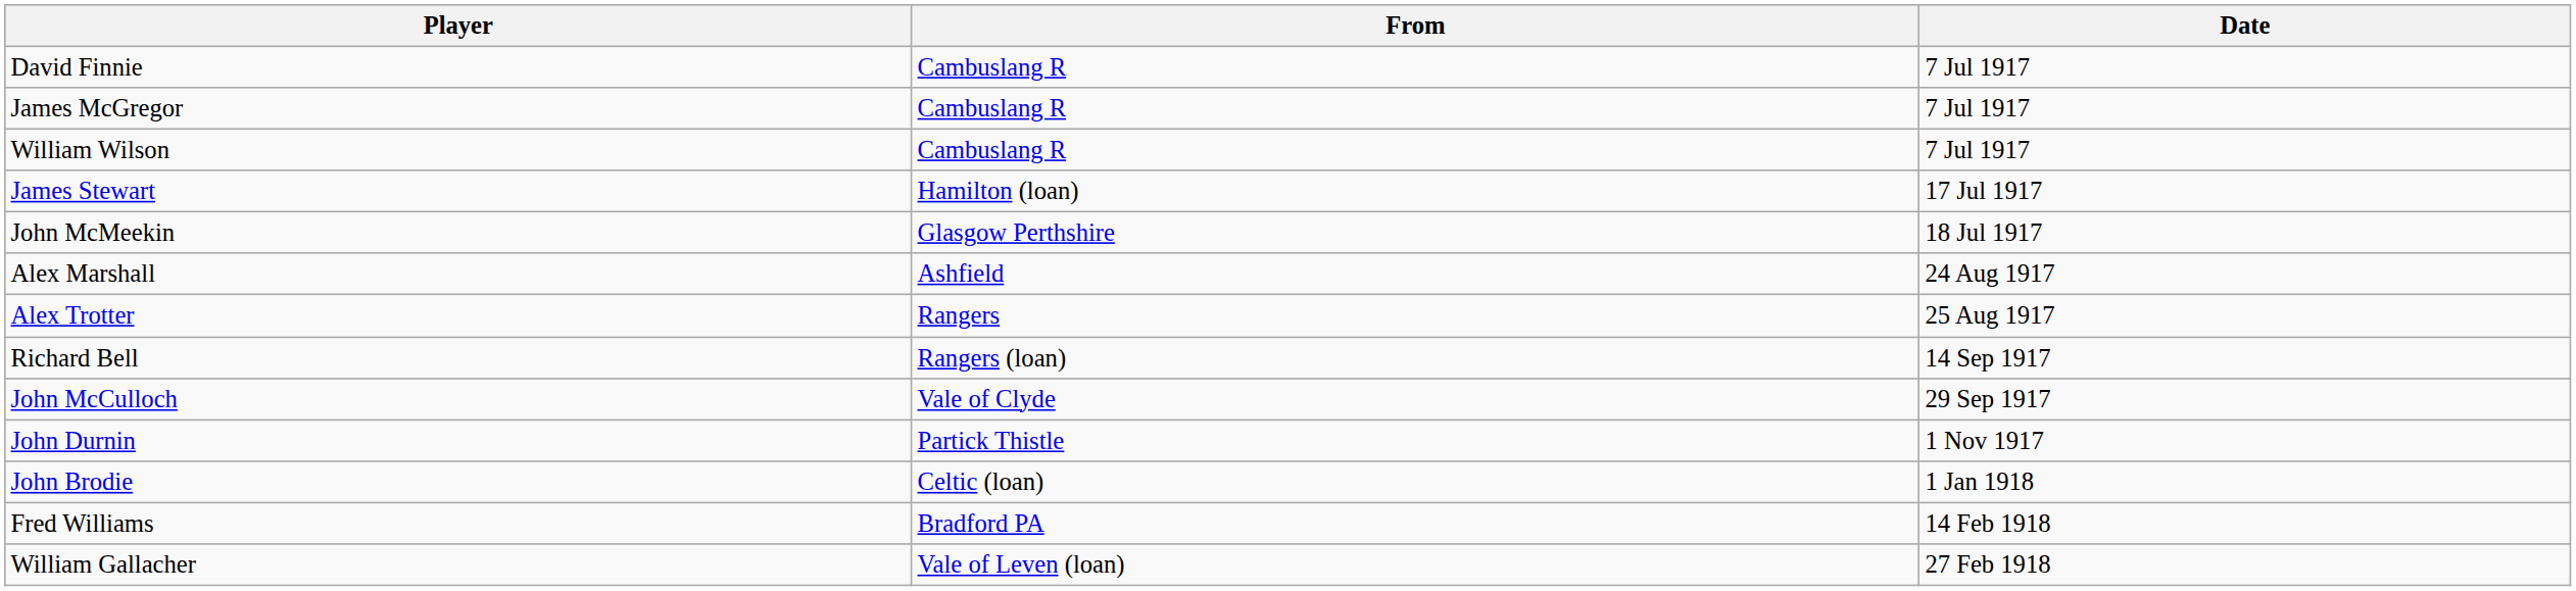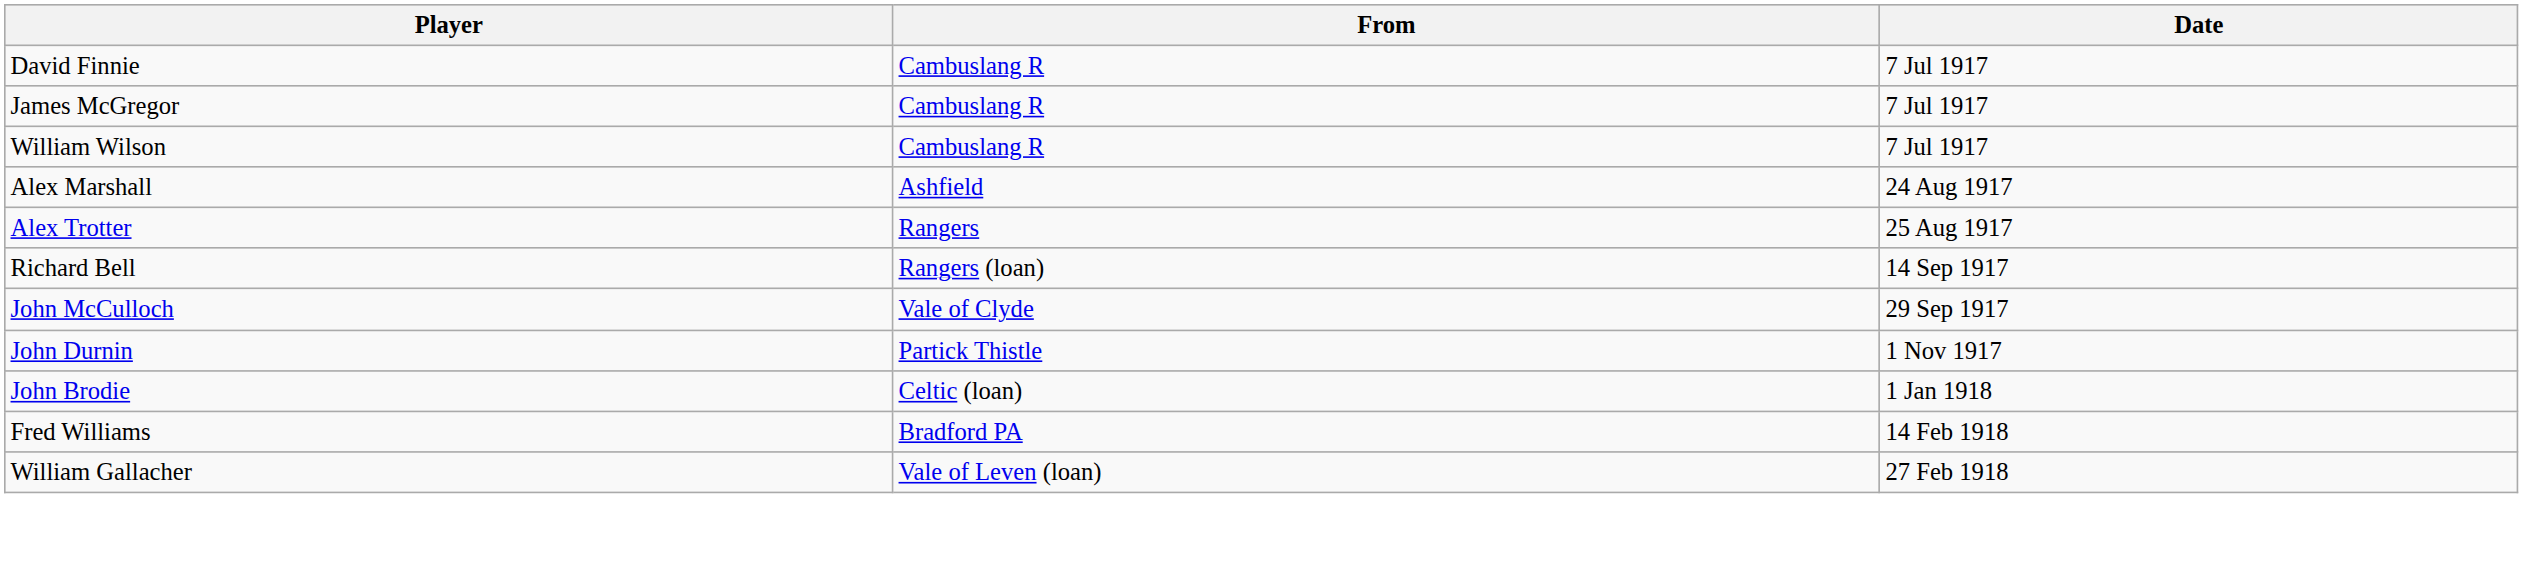 <table class="wikitable" style="text-align:center; font-size:95%;width:98%; text-align:left">
 <tr>
 <th>Player</th>
 <th>From</th>
 <th>Date</th>
 </tr>
 <tr>
 <td> David Finnie</td>
 <td> <a href='#'>Cambuslang R</a></td>
 <td>7 Jul 1917</td>
 </tr>
 <tr>
 <td> James McGregor</td>
 <td> <a href='#'>Cambuslang R</a></td>
 <td>7 Jul 1917</td>
 </tr>
 <tr>
 <td> William Wilson</td>
 <td> <a href='#'>Cambuslang R</a></td>
 <td>7 Jul 1917</td>
-</tr>
-<tr>
-<td> <a href='#'>James Stewart</a></td>
-<td> <a href='#'>Hamilton</a> (loan)</td>
-<td>17 Jul 1917</td>
-</tr>
-<tr>
-<td> John McMeekin</td>
-<td> <a href='#'>Glasgow Perthshire</a></td>
-<td>18 Jul 1917</td>
 </tr>
 <tr>
 <td> Alex Marshall</td>
 <td> <a href='#'>Ashfield</a></td>
 <td>24 Aug 1917</td>
 </tr>
 <tr>
 <td> <a href='#'>Alex Trotter</a></td>
 <td> <a href='#'>Rangers</a></td>
 <td>25 Aug 1917</td>
 </tr>
 <tr>
 <td> Richard Bell</td>
 <td> <a href='#'>Rangers</a> (loan)</td>
 <td>14 Sep 1917</td>
 </tr>
 <tr>
 <td> <a href='#'>John McCulloch</a></td>
 <td> <a href='#'>Vale of Clyde</a></td>
 <td>29 Sep 1917</td>
 </tr>
 <tr>
 <td> <a href='#'>John Durnin</a></td>
 <td> <a href='#'>Partick Thistle</a></td>
 <td>1 Nov 1917</td>
 </tr>
 <tr>
 <td> <a href='#'>John Brodie</a></td>
 <td> <a href='#'>Celtic</a> (loan)</td>
 <td>1 Jan 1918</td>
 </tr>
 <tr>
 <td> Fred Williams</td>
 <td> <a href='#'>Bradford PA</a></td>
 <td>14 Feb 1918</td>
 </tr>
 <tr>
 <td> William Gallacher</td>
 <td> <a href='#'>Vale of Leven</a> (loan)</td>
 <td>27 Feb 1918</td>
 </tr>
 </table>
